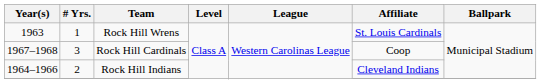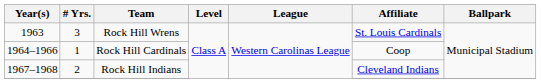 <table class="wikitable" style="text-align:center; font-size: 95%;">
 <tr>
 <th>Year(s)</th>
 <th># Yrs.</th>
 <th>Team</th>
 <th>Level</th>
 <th>League</th>
 <th>Affiliate</th>
 <th>Ballpark</th>
 </tr>
 <tr>
 <td>1963</td>
-<td>1</td>
+<td>3</td>
 <td>Rock Hill Wrens</td>
 <td rowspan=5><a href='#'>Class A</a></td>
 <td rowspan=5><a href='#'>Western Carolinas League</a></td>
 <td><a href='#'>St. Louis Cardinals</a></td>
 <td rowspan=3>Municipal Stadium</td>
 </tr>
 <tr>
-<td>1967–1968</td>
-<td>3</td>
+<td>1964–1966</td>
+<td>1</td>
 <td>Rock Hill Cardinals</td>
 <td>Coop</td>
 </tr>
 <tr>
-<td>1964–1966</td>
+<td>1967–1968</td>
 <td>2</td>
 <td>Rock Hill Indians</td>
 <td><a href='#'>Cleveland Indians</a></td>
 </tr>
 <tr>
 </tr>
 </table>
